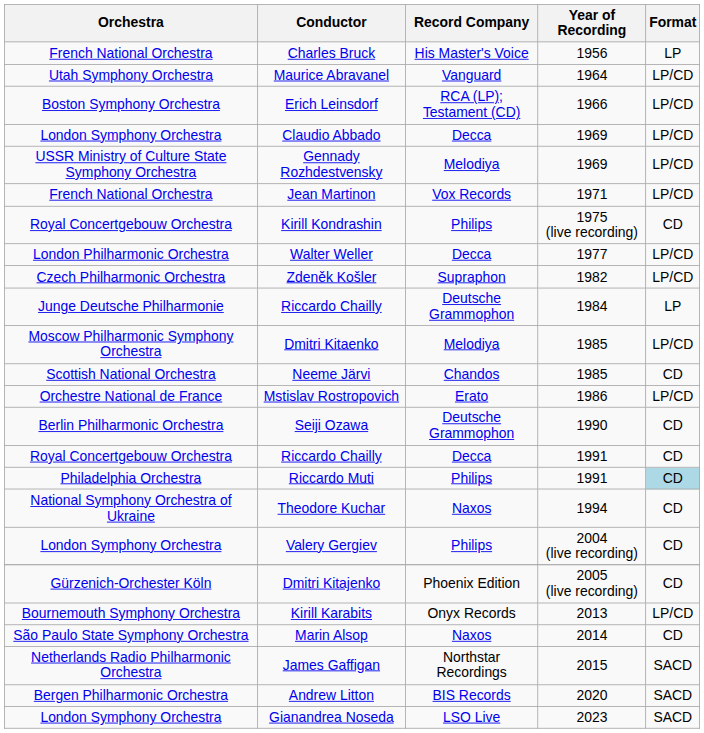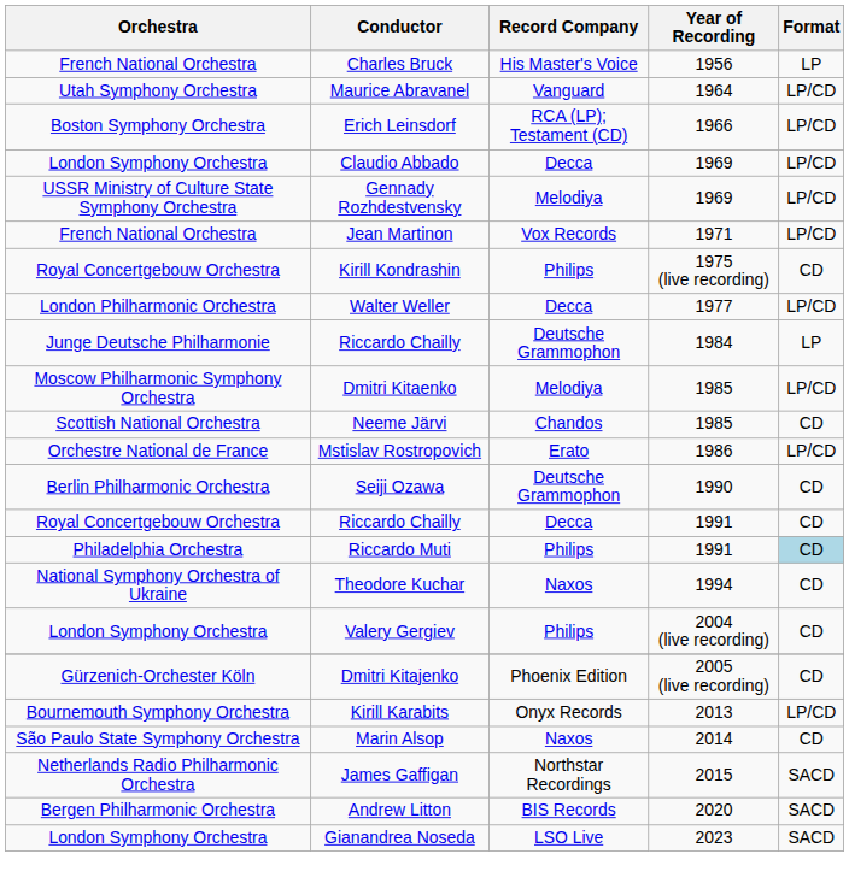 <table class="wikitable" width="800px">
 <tr>
 <th align="center">Orchestra</th>
 <th align="center">Conductor</th>
 <th align="center">Record Company</th>
 <th align="center">Year of Recording</th>
 <th align="center">Format</th>
 </tr>
 <tr>
 <td align="center"><a href='#'>French National Orchestra</a></td>
 <td align="center"><a href='#'>Charles Bruck</a></td>
 <td align="center"><a href='#'>His Master's Voice</a></td>
 <td align="center">1956</td>
 <td align="center">LP</td>
 </tr>
 <tr>
 <td align="center"><a href='#'>Utah Symphony Orchestra</a></td>
 <td align="center"><a href='#'>Maurice Abravanel</a></td>
 <td align="center"><a href='#'>Vanguard</a></td>
 <td align="center">1964</td>
 <td align="center">LP/CD</td>
 </tr>
 <tr>
 <td align="center"><a href='#'>Boston Symphony Orchestra</a></td>
 <td align="center"><a href='#'>Erich Leinsdorf</a></td>
 <td align="center"><a href='#'>RCA (LP);<br>Testament (CD)</a></td>
 <td align="center">1966</td>
 <td align="center">LP/CD</td>
 </tr>
 <tr>
 <td align="center"><a href='#'>London Symphony Orchestra</a></td>
 <td align="center"><a href='#'>Claudio Abbado</a></td>
 <td align="center"><a href='#'>Decca</a></td>
 <td align="center">1969</td>
 <td align="center">LP/CD</td>
 </tr>
 <tr>
 <td align="center"><a href='#'>USSR Ministry of Culture State Symphony Orchestra</a></td>
 <td align="center"><a href='#'>Gennady Rozhdestvensky</a></td>
 <td align="center"><a href='#'>Melodiya</a></td>
 <td align="center">1969</td>
 <td align="center">LP/CD</td>
 </tr>
 <tr>
 <td align="center"><a href='#'>French National Orchestra</a></td>
 <td align="center"><a href='#'>Jean Martinon</a></td>
 <td align="center"><a href='#'>Vox Records</a></td>
 <td align="center">1971</td>
 <td align="center">LP/CD</td>
 </tr>
 <tr>
 <td align="center"><a href='#'>Royal Concertgebouw Orchestra</a></td>
 <td align="center"><a href='#'>Kirill Kondrashin</a></td>
 <td align="center"><a href='#'>Philips</a></td>
 <td align="center">1975<br>(live recording)</td>
 <td align="center">CD</td>
 </tr>
 <tr>
 <td align="center"><a href='#'>London Philharmonic Orchestra</a></td>
 <td align="center"><a href='#'>Walter Weller</a></td>
 <td align="center"><a href='#'>Decca</a></td>
 <td align="center">1977</td>
-<td align="center">LP/CD</td>
-</tr>
-<tr>
-<td align="center"><a href='#'>Czech Philharmonic Orchestra</a></td>
-<td align="center"><a href='#'>Zdeněk Košler</a></td>
-<td align="center"><a href='#'>Supraphon</a></td>
-<td align="center">1982</td>
 <td align="center">LP/CD</td>
 </tr>
 <tr>
 <td align="center"><a href='#'>Junge Deutsche Philharmonie</a></td>
 <td align="center"><a href='#'>Riccardo Chailly</a></td>
 <td align="center"><a href='#'>Deutsche Grammophon</a></td>
 <td align="center">1984</td>
 <td align="center">LP</td>
 </tr>
 <tr>
 <td align="center"><a href='#'>Moscow Philharmonic Symphony Orchestra</a></td>
 <td align="center"><a href='#'>Dmitri Kitaenko</a></td>
 <td align="center"><a href='#'>Melodiya</a></td>
 <td align="center">1985</td>
 <td align="center">LP/CD</td>
 </tr>
 <tr>
 <td align="center"><a href='#'>Scottish National Orchestra</a></td>
 <td align="center"><a href='#'>Neeme Järvi</a></td>
 <td align="center"><a href='#'>Chandos</a></td>
 <td align="center">1985</td>
 <td align="center">CD</td>
 </tr>
 <tr>
 <td align="center"><a href='#'>Orchestre National de France</a></td>
 <td align="center"><a href='#'>Mstislav Rostropovich</a></td>
 <td align="center"><a href='#'>Erato</a></td>
 <td align="center">1986</td>
 <td align="center">LP/CD</td>
 </tr>
 <tr>
 <td align="center"><a href='#'>Berlin Philharmonic Orchestra</a></td>
 <td align="center"><a href='#'>Seiji Ozawa</a></td>
 <td align="center"><a href='#'>Deutsche Grammophon</a></td>
 <td align="center">1990</td>
 <td align="center">CD</td>
 </tr>
 <tr>
 <td align="center"><a href='#'>Royal Concertgebouw Orchestra</a></td>
 <td align="center"><a href='#'>Riccardo Chailly</a></td>
 <td align="center"><a href='#'>Decca</a></td>
 <td align="center">1991</td>
 <td align="center">CD</td>
 </tr>
 <tr>
 <td align="center"><a href='#'>Philadelphia Orchestra</a></td>
 <td align="center"><a href='#'>Riccardo Muti</a></td>
 <td align="center"><a href='#'>Philips</a></td>
 <td align="center">1991</td>
 <td align="center" style="background: lightblue;">CD</td>
 </tr>
 <tr>
 <td align="center"><a href='#'>National Symphony Orchestra of Ukraine</a></td>
 <td align="center"><a href='#'>Theodore Kuchar</a></td>
 <td align="center"><a href='#'>Naxos</a></td>
 <td align="center">1994</td>
 <td align="center">CD</td>
 </tr>
 <tr>
 <td align="center"><a href='#'>London Symphony Orchestra</a></td>
 <td align="center"><a href='#'>Valery Gergiev</a></td>
 <td align="center"><a href='#'>Philips</a></td>
 <td align="center">2004<br>(live recording)</td>
 <td align="center">CD</td>
 </tr>
 <tr>
 </tr>
 <tr>
 <td align="center"><a href='#'>Gürzenich-Orchester Köln</a></td>
 <td align="center"><a href='#'>Dmitri Kitajenko</a></td>
 <td align="center">Phoenix Edition</td>
 <td align="center">2005<br>(live recording)</td>
 <td align="center">CD</td>
 </tr>
 <tr>
 <td align="center"><a href='#'>Bournemouth Symphony Orchestra</a></td>
 <td align="center"><a href='#'>Kirill Karabits</a></td>
 <td align="center">Onyx Records</td>
 <td align="center">2013</td>
 <td align="center">LP/CD</td>
 </tr>
 <tr>
 <td align="center"><a href='#'>São Paulo State Symphony Orchestra</a></td>
 <td align="center"><a href='#'>Marin Alsop</a></td>
 <td align="center"><a href='#'>Naxos</a></td>
 <td align="center">2014</td>
 <td align="center">CD</td>
 </tr>
 <tr>
 <td align="center"><a href='#'>Netherlands Radio Philharmonic Orchestra</a></td>
 <td align="center"><a href='#'>James Gaffigan</a></td>
 <td align="center">Northstar Recordings</td>
 <td align="center">2015</td>
 <td align="center">SACD</td>
 </tr>
 <tr>
 <td align="center"><a href='#'>Bergen Philharmonic Orchestra</a></td>
 <td align="center"><a href='#'>Andrew Litton</a></td>
 <td align="center"><a href='#'>BIS Records</a></td>
 <td align="center">2020</td>
 <td align="center">SACD</td>
 </tr>
 <tr>
 <td align="center"><a href='#'>London Symphony Orchestra</a></td>
 <td align="center"><a href='#'>Gianandrea Noseda</a></td>
 <td align="center"><a href='#'>LSO Live</a></td>
 <td align="center">2023</td>
 <td align="center">SACD</td>
 </tr>
 </table>
